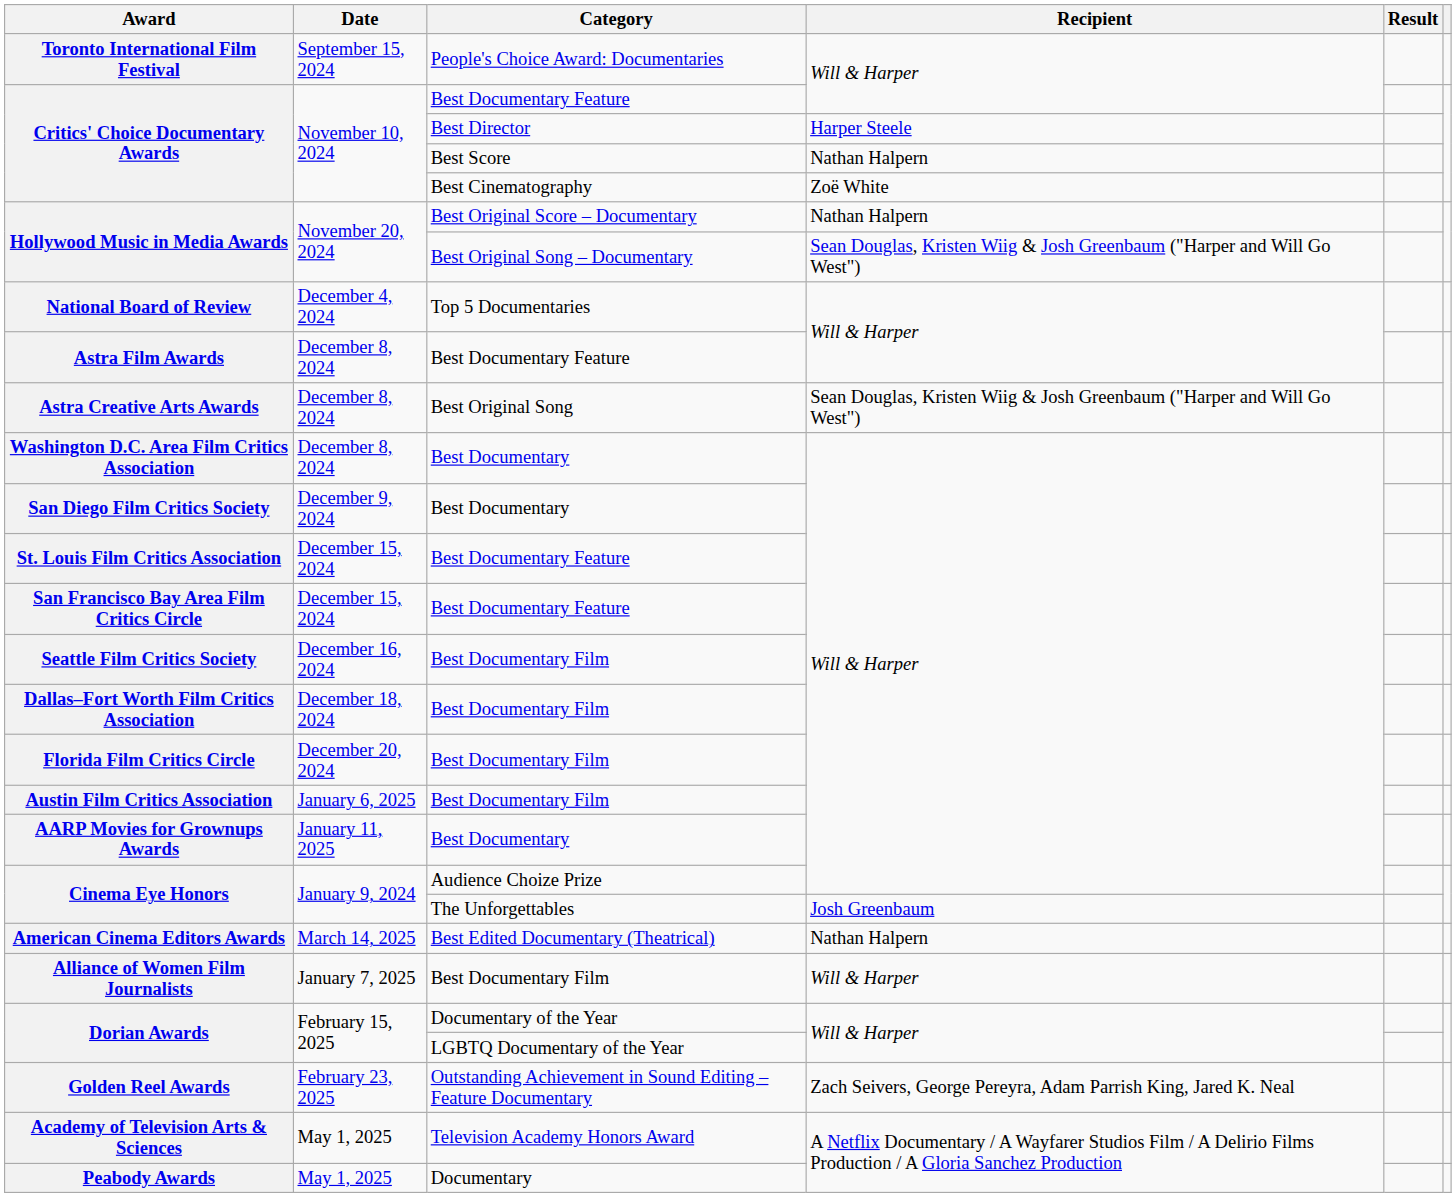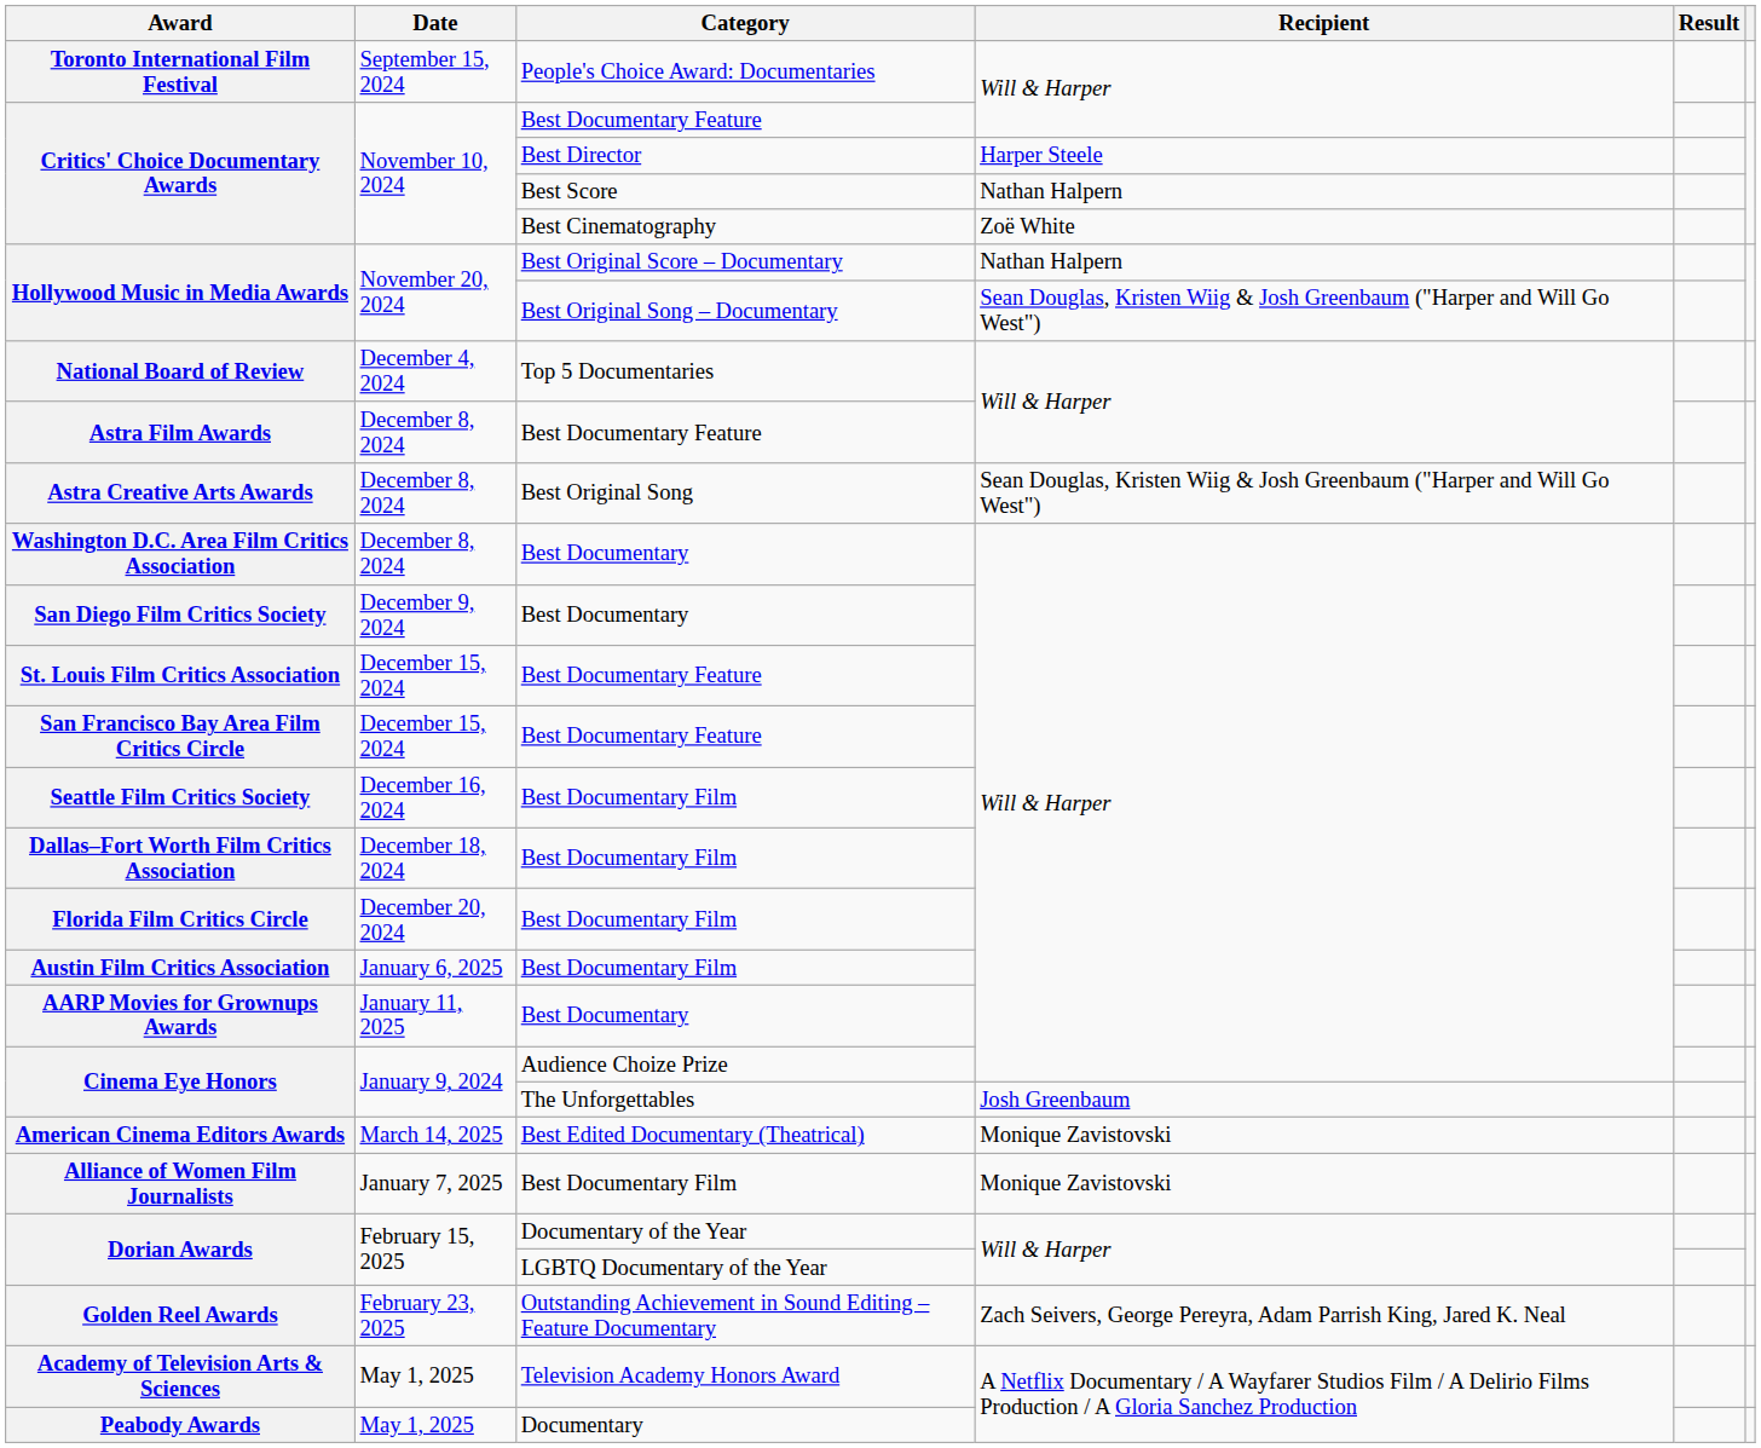 <table class="wikitable sortable plainrowheaders">
 <tr>
 <th>Award</th>
 <th>Date</th>
 <th>Category</th>
 <th>Recipient</th>
 <th>Result</th>
 <th></th>
 </tr>
 <tr>
 <th scope="row"><a href='#'>Toronto International Film Festival</a></th>
 <td><a href='#'>September 15, 2024</a></td>
 <td><a href='#'>People's Choice Award: Documentaries</a></td>
 <td rowspan="2"><em>Will & Harper</em></td>
 <td></td>
 <td align="center"></td>
 </tr>
 <tr>
 <th rowspan="4" scope="row"><a href='#'>Critics' Choice Documentary Awards</a></th>
 <td rowspan="4"><a href='#'>November 10, 2024</a></td>
 <td><a href='#'>Best Documentary Feature</a></td>
 <td></td>
 <td rowspan="4" align="center"></td>
 </tr>
 <tr>
 <td><a href='#'>Best Director</a></td>
 <td><a href='#'>Harper Steele</a></td>
 <td></td>
 </tr>
 <tr>
 <td>Best Score</td>
 <td>Nathan Halpern</td>
 <td></td>
 </tr>
 <tr>
 <td>Best Cinematography</td>
 <td>Zoë White</td>
 <td></td>
 </tr>
 <tr>
 <th scope="row" rowspan="2"><a href='#'>Hollywood Music in Media Awards</a></th>
 <td rowspan="2"><a href='#'>November 20, 2024</a></td>
 <td><a href='#'>Best Original Score – Documentary</a></td>
 <td>Nathan Halpern</td>
 <td></td>
 <td align="center" rowspan="2"></td>
 </tr>
 <tr>
 <td><a href='#'>Best Original Song – Documentary</a></td>
 <td><a href='#'>Sean Douglas</a>, <a href='#'>Kristen Wiig</a> & <a href='#'>Josh Greenbaum</a> ("Harper and Will Go West")</td>
 <td></td>
 </tr>
 <tr>
 <th scope="row" rowspan="1"><a href='#'>National Board of Review</a></th>
 <td rowspan="1"><a href='#'>December 4, 2024</a></td>
 <td>Top 5 Documentaries</td>
 <td rowspan="2"><em>Will & Harper</em></td>
 <td></td>
 <td align="center" rowspan="1"></td>
 </tr>
 <tr>
 <th scope="row"><a href='#'>Astra Film Awards</a></th>
 <td><a href='#'>December 8, 2024</a></td>
 <td>Best Documentary Feature</td>
 <td></td>
 <td align="center" rowspan="2"></td>
 </tr>
 <tr>
 <th scope="row"><a href='#'>Astra Creative Arts Awards</a></th>
 <td><a href='#'>December 8, 2024</a></td>
 <td>Best Original Song</td>
 <td>Sean Douglas, Kristen Wiig & Josh Greenbaum ("Harper and Will Go West")</td>
 <td></td>
 </tr>
 <tr>
 <th scope="row" rowspan="1"><a href='#'>Washington D.C. Area Film Critics Association</a></th>
 <td rowspan="1"><a href='#'>December 8, 2024</a></td>
 <td><a href='#'>Best Documentary</a></td>
 <td rowspan="10"><em>Will & Harper</em></td>
 <td></td>
 <td rowspan="1" align="center"></td>
 </tr>
 <tr>
 <th scope="row" rowspan="1"><a href='#'>San Diego Film Critics Society</a></th>
 <td rowspan="1"><a href='#'>December 9, 2024</a></td>
 <td>Best Documentary</td>
 <td></td>
 <td align="center" rowspan="1"></td>
 </tr>
 <tr>
 <th rowspan="1" scope="row"><a href='#'>St. Louis Film Critics Association</a></th>
 <td rowspan="1"><a href='#'>December 15, 2024</a></td>
 <td><a href='#'>Best Documentary Feature</a></td>
 <td></td>
 <td align="center" rowspan="1"></td>
 </tr>
 <tr>
 <th scope="row"><a href='#'>San Francisco Bay Area Film Critics Circle</a></th>
 <td><a href='#'>December 15, 2024</a></td>
 <td><a href='#'>Best Documentary Feature</a></td>
 <td></td>
 <td align="center"></td>
 </tr>
 <tr>
 <th scope="row" rowspan="1"><a href='#'>Seattle Film Critics Society</a></th>
 <td rowspan="1"><a href='#'>December 16, 2024</a></td>
 <td><a href='#'>Best Documentary Film</a></td>
 <td></td>
 <td align="center" rowspan="1"></td>
 </tr>
 <tr>
 <th rowspan="1" scope="row"><a href='#'>Dallas–Fort Worth Film Critics Association</a></th>
 <td rowspan="1"><a href='#'>December 18, 2024</a></td>
 <td><a href='#'>Best Documentary Film</a></td>
 <td></td>
 <td align="center" rowspan="1"></td>
 </tr>
 <tr>
 <th scope="row"><a href='#'>Florida Film Critics Circle</a></th>
 <td><a href='#'>December 20, 2024</a></td>
 <td><a href='#'>Best Documentary Film</a></td>
 <td></td>
 <td align="center"></td>
 </tr>
 <tr>
 <th scope="row"><a href='#'>Austin Film Critics Association</a></th>
 <td><a href='#'>January 6, 2025</a></td>
 <td><a href='#'>Best Documentary Film</a></td>
 <td></td>
 <td align="center"></td>
 </tr>
 <tr>
 <th scope="rowgroup"><a href='#'>AARP Movies for Grownups Awards</a></th>
 <td><a href='#'>January 11, 2025</a></td>
 <td><a href='#'>Best Documentary</a></td>
 <td></td>
 <td align="center"></td>
 </tr>
 <tr>
 <th scope="row" rowspan="2"><a href='#'>Cinema Eye Honors</a></th>
 <td rowspan="2"><a href='#'>January 9, 2024</a></td>
 <td>Audience Choize Prize</td>
 <td></td>
 <td align="center" rowspan="2"></td>
 </tr>
 <tr>
 <td>The Unforgettables</td>
 <td><a href='#'>Josh Greenbaum</a></td>
 <td></td>
 </tr>
 <tr>
 <th scope="row"><a href='#'>American Cinema Editors Awards</a></th>
 <td><a href='#'>March 14, 2025</a></td>
 <td><a href='#'>Best Edited Documentary (Theatrical)</a></td>
-<td>Nathan Halpern</td>
+<td>Monique Zavistovski</td>
 <td></td>
 <td align="center"></td>
 </tr>
 <tr>
 <th scope="row"><a href='#'>Alliance of Women Film Journalists</a></th>
 <td>January 7, 2025</td>
 <td>Best Documentary Film</td>
-<td><em>Will & Harper</em></td>
+<td>Monique Zavistovski</td>
 <td></td>
 <td align="center"></td>
 </tr>
 <tr>
 <th scope="row" rowspan="2"><a href='#'>Dorian Awards</a></th>
 <td rowspan="2">February 15, 2025</td>
 <td>Documentary of the Year</td>
 <td rowspan="2"><em>Will & Harper</em></td>
 <td></td>
 <td align="center" rowspan="2"></td>
 </tr>
 <tr>
 <td>LGBTQ Documentary of the Year</td>
 <td></td>
 </tr>
 <tr>
 <th scope="row"><a href='#'>Golden Reel Awards</a></th>
 <td><a href='#'>February 23, 2025</a></td>
 <td><a href='#'>Outstanding Achievement in Sound Editing – Feature Documentary</a></td>
 <td>Zach Seivers, George Pereyra, Adam Parrish King, Jared K. Neal</td>
 <td></td>
 <td align="center"></td>
 </tr>
 <tr>
 <th scope="row"><a href='#'>Academy of Television Arts & Sciences</a></th>
 <td>May 1, 2025</td>
 <td><a href='#'>Television Academy Honors Award</a></td>
 <td rowspan="2">A <a href='#'>Netflix</a> Documentary / A Wayfarer Studios Film / A Delirio Films Production / A <a href='#'>Gloria Sanchez Production</a></td>
 <td></td>
 <td align="center"></td>
 </tr>
 <tr>
 <th scope="row"><a href='#'>Peabody Awards</a></th>
 <td><a href='#'>May 1, 2025</a></td>
 <td>Documentary</td>
 <td></td>
 <td align="center"></td>
 </tr>
 </table>
